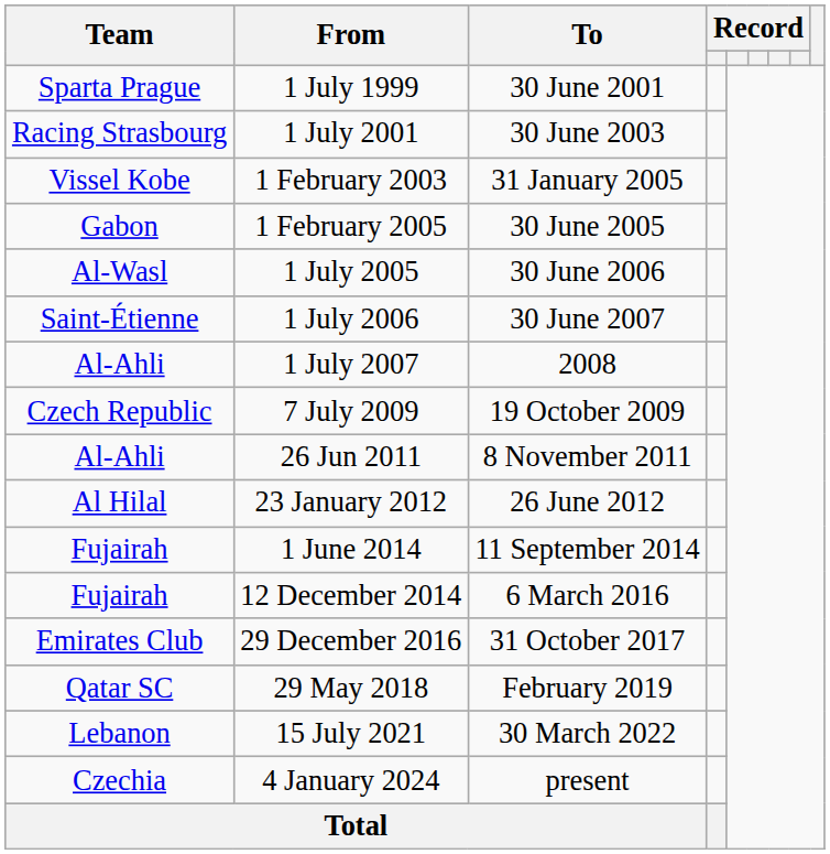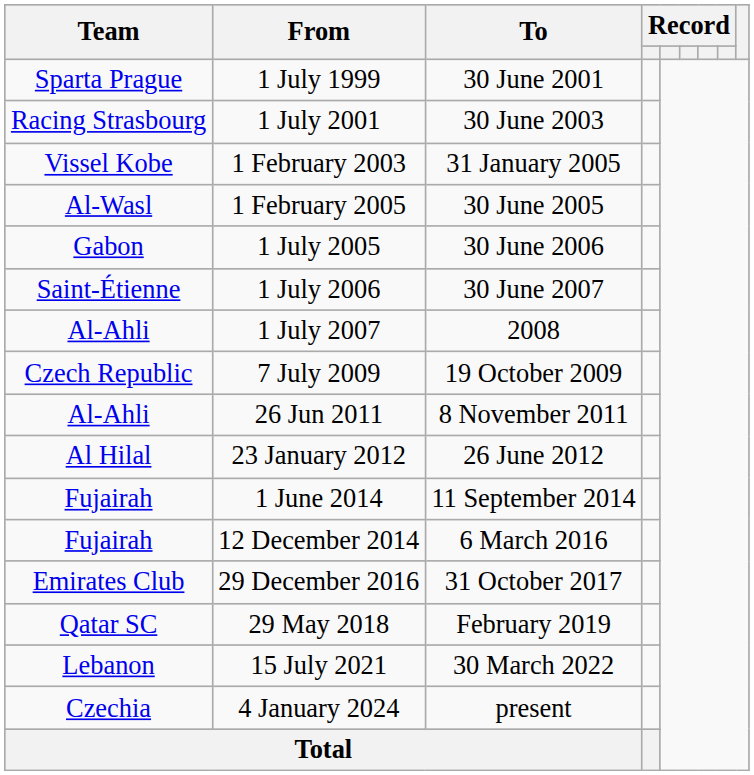 <table class="wikitable" style="text-align:center">
 <tr>
 <th rowspan="2">Team</th>
 <th rowspan="2">From</th>
 <th rowspan="2">To</th>
 <th colspan="5">Record</th>
 <th rowspan="2"></th>
 </tr>
 <tr>
 <th></th>
 <th></th>
 <th></th>
 <th></th>
 <th></th>
 </tr>
 <tr>
 <td><a href='#'>Sparta Prague</a></td>
 <td>1 July 1999</td>
 <td>30 June 2001<br></td>
 <td></td>
 </tr>
 <tr>
 <td><a href='#'>Racing Strasbourg</a></td>
 <td>1 July 2001</td>
 <td>30 June 2003<br></td>
 <td></td>
 </tr>
 <tr>
 <td><a href='#'>Vissel Kobe</a></td>
 <td>1 February 2003</td>
 <td>31 January 2005<br></td>
 <td></td>
 </tr>
 <tr>
-<td><a href='#'>Gabon</a></td>
+<td><a href='#'>Al-Wasl</a></td>
 <td>1 February 2005</td>
 <td>30 June 2005<br></td>
 <td></td>
 </tr>
 <tr>
-<td><a href='#'>Al-Wasl</a></td>
+<td><a href='#'>Gabon</a></td>
 <td>1 July 2005</td>
 <td>30 June 2006<br></td>
 <td></td>
 </tr>
 <tr>
 <td><a href='#'>Saint-Étienne</a></td>
 <td>1 July 2006</td>
 <td>30 June 2007<br></td>
 <td></td>
 </tr>
 <tr>
 <td><a href='#'>Al-Ahli</a></td>
 <td>1 July 2007</td>
 <td>2008<br></td>
 <td></td>
 </tr>
 <tr>
 <td><a href='#'>Czech Republic</a></td>
 <td>7 July 2009</td>
 <td>19 October 2009<br></td>
 <td></td>
 </tr>
 <tr>
 <td><a href='#'>Al-Ahli</a></td>
 <td>26 Jun 2011</td>
 <td>8 November 2011<br></td>
 <td></td>
 </tr>
 <tr>
 <td><a href='#'>Al Hilal</a></td>
 <td>23 January 2012</td>
 <td>26 June 2012<br></td>
 <td></td>
 </tr>
 <tr>
 <td><a href='#'>Fujairah</a></td>
 <td>1 June 2014</td>
 <td>11 September 2014<br></td>
 <td></td>
 </tr>
 <tr>
 <td><a href='#'>Fujairah</a></td>
 <td>12 December 2014</td>
 <td>6 March 2016<br></td>
 <td></td>
 </tr>
 <tr>
 <td><a href='#'>Emirates Club</a></td>
 <td>29 December 2016</td>
 <td>31 October 2017<br></td>
 <td></td>
 </tr>
 <tr>
 <td><a href='#'>Qatar SC</a></td>
 <td>29 May 2018</td>
 <td>February 2019<br></td>
 <td></td>
 </tr>
 <tr>
 <td><a href='#'>Lebanon</a></td>
 <td>15 July 2021</td>
 <td>30 March 2022<br></td>
 <td></td>
 </tr>
 <tr>
 <td><a href='#'>Czechia</a></td>
 <td>4 January 2024</td>
 <td>present<br></td>
 <td></td>
 </tr>
 <tr>
 <th colspan="3">Total<br></th>
 <th></th>
 </tr>
 </table>
